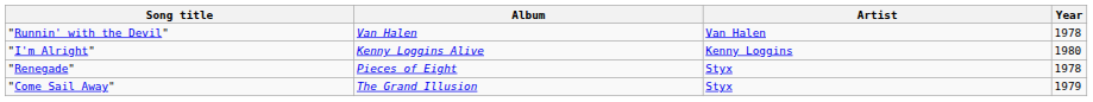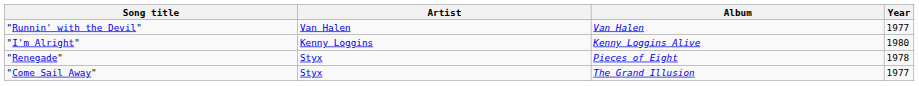 <table class="wikitable" style="width:100%;">
 <tr>
 <th style="width:30%;">Song title</th>
+<th style="width:30%;">Artist</th>
 <th style="width:30%;">Album</th>
-<th style="width:30%;">Artist</th>
 <th style="width:3%;">Year</th>
 </tr>
 <tr>
 <td>"<a href='#'>Runnin' with the Devil</a>"</td>
+<td><a href='#'>Van Halen</a></td>
 <td><em><a href='#'>Van Halen</a></em></td>
-<td><a href='#'>Van Halen</a></td>
-<td>1978</td>
+<td>1977</td>
 </tr>
 <tr>
 <td>"<a href='#'>I'm Alright</a>"</td>
+<td><a href='#'>Kenny Loggins</a></td>
 <td><em><a href='#'>Kenny Loggins Alive</a></em></td>
-<td><a href='#'>Kenny Loggins</a></td>
 <td>1980</td>
 </tr>
 <tr>
 <td>"<a href='#'>Renegade</a>"</td>
+<td><a href='#'>Styx</a></td>
 <td><em><a href='#'>Pieces of Eight</a></em></td>
-<td><a href='#'>Styx</a></td>
 <td>1978</td>
 </tr>
 <tr>
 <td>"<a href='#'>Come Sail Away</a>"</td>
+<td><a href='#'>Styx</a></td>
 <td><em><a href='#'>The Grand Illusion</a></em></td>
-<td><a href='#'>Styx</a></td>
-<td>1979</td>
+<td>1977</td>
 </tr>
 </table>
